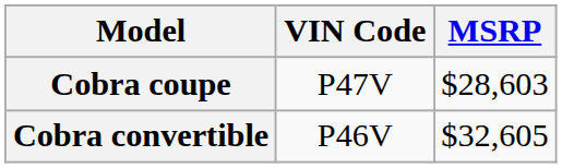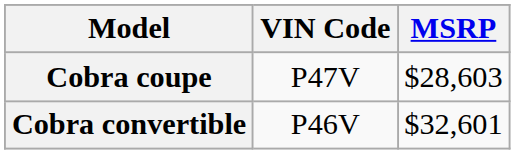 <table class=wikitable>
 <tr>
 <th>Model</th>
 <th>VIN Code</th>
 <th><a href='#'>MSRP</a></th>
 </tr>
 <tr>
 <th>Cobra coupe</th>
 <td align=center>P47V</td>
 <td align=left>$28,603</td>
 </tr>
 <tr>
 <th>Cobra convertible</th>
 <td align=center>P46V</td>
-<td align=left>$32,605</td>
+<td align=left>$32,601</td>
 </tr>
 </table>
